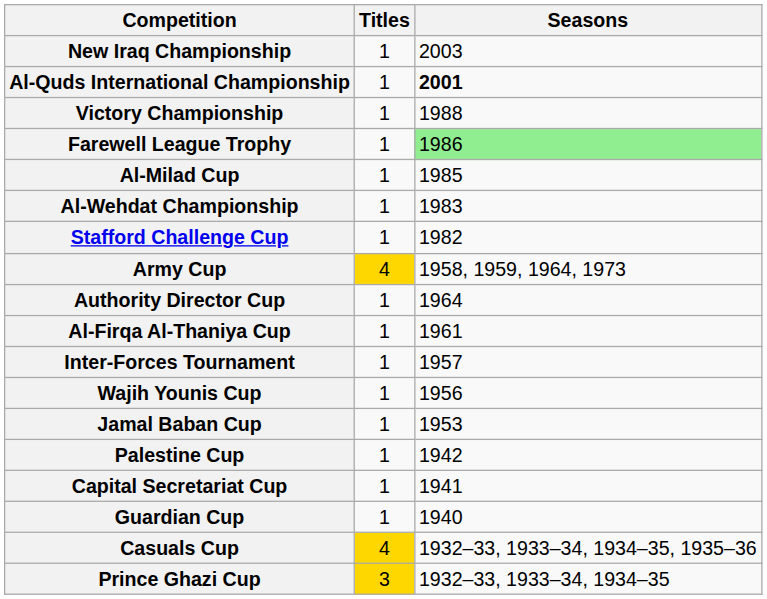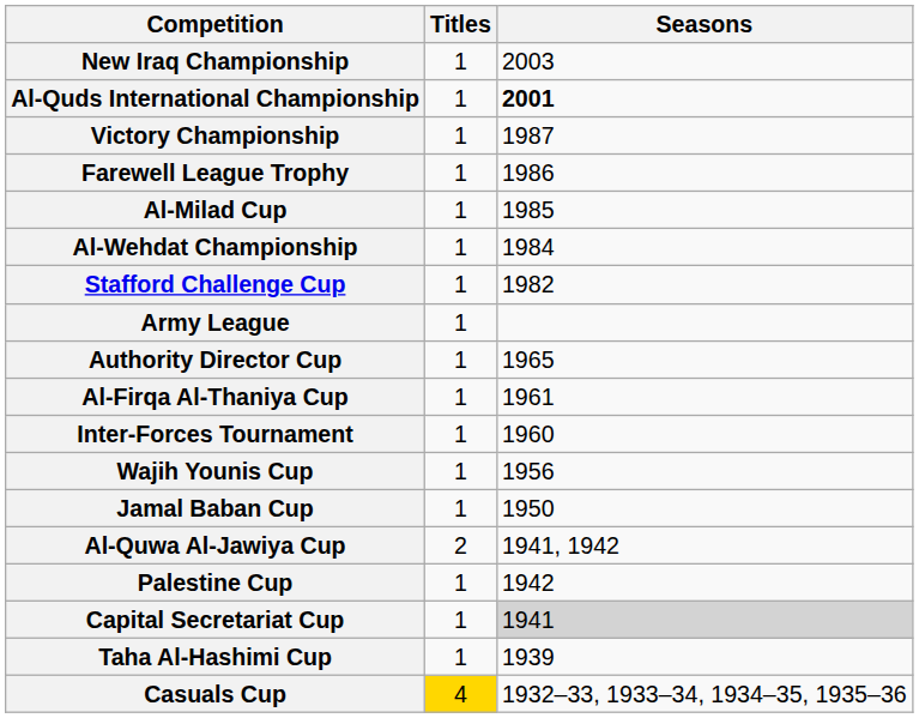 <table class="wikitable plainrowheaders" style="font-size:95%; text-align:center;">
 <tr>
 <th>Competition</th>
 <th>Titles</th>
 <th>Seasons</th>
 </tr>
 <tr>
 <th scope=row>New Iraq Championship</th>
 <td>1</td>
 <td align="left">2003</td>
 </tr>
 <tr>
 <th scope=row>Al-Quds International Championship</th>
 <td>1</td>
 <td align="left"><strong>2001</strong></td>
 </tr>
 <tr>
 <th scope=row>Victory Championship</th>
 <td>1</td>
-<td align="left">1988</td>
+<td align="left">1987</td>
 </tr>
 <tr>
 <th scope=row>Farewell League Trophy</th>
 <td>1</td>
-<td align="left" style="background: lightgreen;">1986</td>
+<td align="left">1986</td>
 </tr>
 <tr>
 <th scope=row>Al-Milad Cup</th>
 <td>1</td>
 <td align="left">1985</td>
 </tr>
 <tr>
 <th scope=row>Al-Wehdat Championship</th>
 <td>1</td>
-<td align="left">1983</td>
+<td align="left">1984</td>
 </tr>
 <tr>
 <th scope=row><a href='#'>Stafford Challenge Cup</a></th>
 <td>1</td>
 <td align="left">1982</td>
 </tr>
 <tr>
-<th scope=row>Army Cup</th>
-<td bgcolor="gold">4</td>
-<td align="left">1958, 1959, 1964, 1973</td>
+<th scope=row>Army League</th>
+<td>1</td>
+<td align="left"></td>
 </tr>
 <tr>
 <th scope=row>Authority Director Cup</th>
 <td>1</td>
-<td align="left">1964</td>
+<td align="left">1965</td>
 </tr>
 <tr>
 <th scope=row>Al-Firqa Al-Thaniya Cup</th>
 <td>1</td>
 <td align="left">1961</td>
 </tr>
 <tr>
 <th scope=row>Inter-Forces Tournament</th>
 <td>1</td>
-<td align="left">1957</td>
+<td align="left">1960</td>
 </tr>
 <tr>
 <th scope=row>Wajih Younis Cup</th>
 <td>1</td>
 <td align="left">1956</td>
 </tr>
 <tr>
 <th scope=row>Jamal Baban Cup</th>
 <td>1</td>
-<td align="left">1953</td>
+<td align="left">1950</td>
+</tr>
+<tr>
+<th scope=row>Al-Quwa Al-Jawiya Cup</th>
+<td>2</td>
+<td align="left">1941, 1942</td>
 </tr>
 <tr>
 <th scope=row>Palestine Cup</th>
 <td>1</td>
 <td align="left">1942</td>
 </tr>
 <tr>
 <th scope=row>Capital Secretariat Cup</th>
 <td>1</td>
-<td align="left">1941</td>
+<td align="left" style="background: lightgrey;">1941</td>
 </tr>
 <tr>
-<th scope=row>Guardian Cup</th>
+<th scope=row>Taha Al-Hashimi Cup</th>
 <td>1</td>
-<td align="left">1940</td>
+<td align="left">1939</td>
 </tr>
 <tr>
 <th scope=row>Casuals Cup</th>
 <td bgcolor="gold">4</td>
 <td align="left">1932–33, 1933–34, 1934–35, 1935–36</td>
 </tr>
-<tr>
-<th scope=row>Prince Ghazi Cup</th>
-<td bgcolor="gold">3</td>
-<td align="left">1932–33, 1933–34, 1934–35</td>
-</tr>
 </table>
